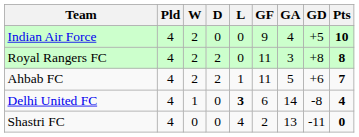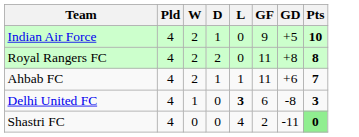 <table class="wikitable" style="text-align: center;">
 <tr>
 <th width="175">Team</th>
 <th width="20">Pld</th>
 <th width="20">W</th>
 <th width="20">D</th>
 <th width="20">L</th>
 <th width="20">GF</th>
-<th width="20">GA</th>
 <th width="20">GD</th>
 <th width="20">Pts</th>
 </tr>
 <tr bgcolor=#ccffcc>
 <td align=left><a href='#'>Indian Air Force</a></td>
 <td>4</td>
 <td>2</td>
-<td>0</td>
+<td>1</td>
 <td>0</td>
 <td>9</td>
-<td>4</td>
 <td>+5</td>
 <td><strong>10</strong></td>
 </tr>
 <tr bgcolor=#ccffcc>
 <td align="left">Royal Rangers FC</td>
 <td>4</td>
 <td>2</td>
 <td>2</td>
 <td>0</td>
 <td>11</td>
-<td>3</td>
 <td>+8</td>
 <td><strong>8</strong></td>
 </tr>
 <tr>
 <td align="left">Ahbab FC</td>
 <td>4</td>
 <td>2</td>
-<td>2</td>
+<td>1</td>
 <td>1</td>
 <td>11</td>
-<td>5</td>
 <td>+6</td>
 <td><strong>7</strong></td>
 </tr>
 <tr>
 <td align="left"><a href='#'>Delhi United FC</a></td>
 <td>4</td>
 <td>1</td>
 <td>0</td>
 <td><strong>3</strong></td>
 <td>6</td>
-<td>14</td>
 <td>-8</td>
-<td><strong>4</strong></td>
+<td><strong>3</strong></td>
 </tr>
 <tr>
 <td align="left">Shastri FC</td>
 <td>4</td>
 <td>0</td>
 <td>0</td>
 <td>4</td>
 <td>2</td>
-<td>13</td>
 <td>-11</td>
-<td><strong>0</strong></td>
+<td style="background: lightgreen;"><strong>0</strong></td>
 </tr>
 </table>
